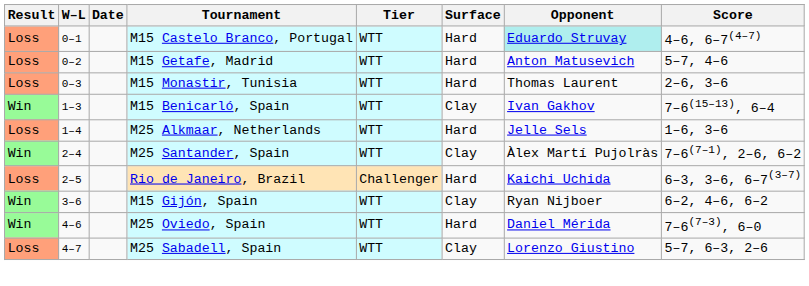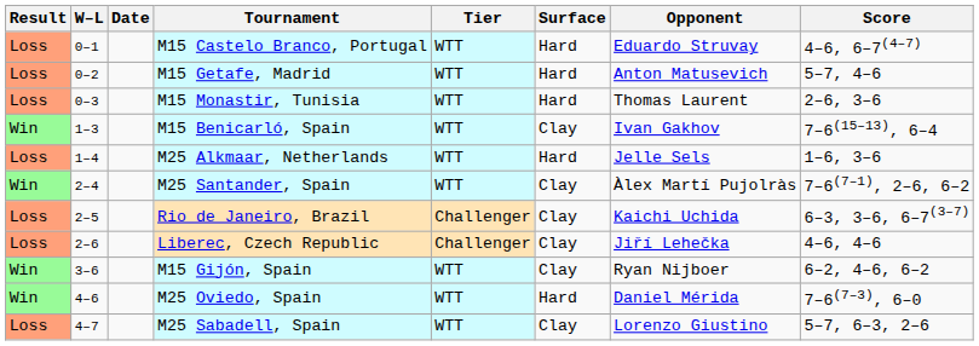 <table class="sortable wikitable">
 <tr>
 <th>Result</th>
 <th class="unsortable">W–L</th>
 <th>Date</th>
 <th>Tournament</th>
 <th>Tier</th>
 <th>Surface</th>
 <th>Opponent</th>
 <th class="unsortable">Score</th>
 </tr>
 <tr>
 <td bgcolor=FFA07A>Loss</td>
 <td><small>0–1</small></td>
 <td></td>
 <td style="background:#cffcff;">M15 <a href='#'>Castelo Branco</a>, Portugal</td>
 <td style="background:#cffcff;">WTT</td>
 <td>Hard</td>
-<td style="background: paleturquoise;"> <a href='#'>Eduardo Struvay</a></td>
+<td> <a href='#'>Eduardo Struvay</a></td>
 <td>4–6, 6–7<sup>(4–7)</sup></td>
 </tr>
 <tr>
 <td bgcolor=FFA07A>Loss</td>
 <td><small>0–2</small></td>
 <td></td>
 <td style="background:#cffcff;">M15 <a href='#'>Getafe</a>, Madrid</td>
 <td style="background:#cffcff;">WTT</td>
 <td>Hard</td>
 <td> <a href='#'>Anton Matusevich</a></td>
 <td>5–7, 4–6</td>
 </tr>
 <tr>
 <td bgcolor=FFA07A>Loss</td>
 <td><small>0–3</small></td>
 <td></td>
 <td style="background:#cffcff;">M15 <a href='#'>Monastir</a>, Tunisia</td>
 <td style="background:#cffcff;">WTT</td>
 <td>Hard</td>
 <td> Thomas Laurent</td>
 <td>2–6, 3–6</td>
 </tr>
 <tr>
 <td bgcolor=98fb98>Win</td>
 <td><small>1–3</small></td>
 <td></td>
 <td style="background:#cffcff;">M15 <a href='#'>Benicarló</a>, Spain</td>
 <td style="background:#cffcff;">WTT</td>
 <td>Clay</td>
 <td> <a href='#'>Ivan Gakhov</a></td>
 <td>7–6<sup>(15–13)</sup>, 6–4</td>
 </tr>
 <tr>
 <td bgcolor=FFA07A>Loss</td>
 <td><small>1–4</small></td>
 <td></td>
 <td style="background:#cffcff;">M25 <a href='#'>Alkmaar</a>, Netherlands</td>
 <td style="background:#cffcff;">WTT</td>
 <td>Hard</td>
 <td> <a href='#'>Jelle Sels</a></td>
 <td>1–6, 3–6</td>
 </tr>
 <tr>
 <td bgcolor=98fb98>Win</td>
 <td><small>2–4</small></td>
 <td></td>
 <td style="background:#cffcff;">M25 <a href='#'>Santander</a>, Spain</td>
 <td style="background:#cffcff;">WTT</td>
 <td>Clay</td>
 <td> Àlex Martí Pujolràs</td>
 <td>7–6<sup>(7–1)</sup>, 2–6, 6–2</td>
 </tr>
 <tr>
 <td bgcolor=FFA07A>Loss</td>
 <td><small>2–5</small></td>
 <td><a href='#'></a></td>
 <td style="background:moccasin;"><a href='#'>Rio de Janeiro</a>, Brazil</td>
 <td style="background:moccasin;">Challenger</td>
-<td>Hard</td>
+<td>Clay</td>
 <td> <a href='#'>Kaichi Uchida</a></td>
 <td>6–3, 3–6, 6–7<sup>(3–7)</sup></td>
+</tr>
+<tr>
+<td bgcolor=FFA07A>Loss</td>
+<td><small>2–6</small></td>
+<td><a href='#'></a></td>
+<td style="background:moccasin;"><a href='#'>Liberec</a>, Czech Republic</td>
+<td style="background:moccasin;">Challenger</td>
+<td>Clay</td>
+<td> <a href='#'>Jiří Lehečka</a></td>
+<td>4–6, 4–6</td>
 </tr>
 <tr>
 <td bgcolor=98fb98>Win</td>
 <td><small>3–6</small></td>
 <td></td>
 <td style="background:#cffcff;">M15 <a href='#'>Gijón</a>, Spain</td>
 <td style="background:#cffcff;">WTT</td>
 <td>Clay</td>
 <td> Ryan Nijboer</td>
 <td>6–2, 4–6, 6–2</td>
 </tr>
 <tr>
 <td bgcolor=98fb98>Win</td>
 <td><small>4–6</small></td>
 <td></td>
 <td style="background:#cffcff;">M25 <a href='#'>Oviedo</a>, Spain</td>
 <td style="background:#cffcff;">WTT</td>
 <td>Hard</td>
 <td> <a href='#'>Daniel Mérida</a></td>
 <td>7–6<sup>(7–3)</sup>, 6–0</td>
 </tr>
 <tr>
 <td bgcolor=FFA07A>Loss</td>
 <td><small>4–7</small></td>
 <td></td>
 <td style="background:#cffcff;">M25 <a href='#'>Sabadell</a>, Spain</td>
 <td style="background:#cffcff;">WTT</td>
 <td>Clay</td>
 <td> <a href='#'>Lorenzo Giustino</a></td>
 <td>5–7, 6–3, 2–6</td>
 </tr>
 </table>
